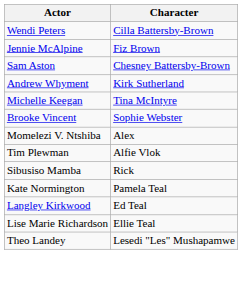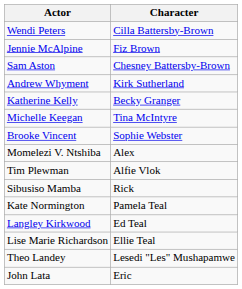 <table class="wikitable">
 <tr>
 <th>Actor</th>
 <th>Character</th>
 </tr>
 <tr>
 <td><a href='#'>Wendi Peters</a></td>
 <td><a href='#'>Cilla Battersby-Brown</a></td>
 </tr>
 <tr>
 <td><a href='#'>Jennie McAlpine</a></td>
 <td><a href='#'>Fiz Brown</a></td>
 </tr>
 <tr>
 <td><a href='#'>Sam Aston</a></td>
 <td><a href='#'>Chesney Battersby-Brown</a></td>
 </tr>
 <tr>
 <td><a href='#'>Andrew Whyment</a></td>
 <td><a href='#'>Kirk Sutherland</a></td>
+</tr>
+<tr>
+<td><a href='#'>Katherine Kelly</a></td>
+<td><a href='#'>Becky Granger</a></td>
 </tr>
 <tr>
 <td><a href='#'>Michelle Keegan</a></td>
 <td><a href='#'>Tina McIntyre</a></td>
 </tr>
 <tr>
 <td><a href='#'>Brooke Vincent</a></td>
 <td><a href='#'>Sophie Webster</a></td>
 </tr>
 <tr>
 <td>Momelezi V. Ntshiba</td>
 <td>Alex</td>
 </tr>
 <tr>
 <td>Tim Plewman</td>
 <td>Alfie Vlok</td>
 </tr>
 <tr>
 <td>Sibusiso Mamba</td>
 <td>Rick</td>
 </tr>
 <tr>
 <td>Kate Normington</td>
 <td>Pamela Teal</td>
 </tr>
 <tr>
 <td><a href='#'>Langley Kirkwood</a></td>
 <td>Ed Teal</td>
 </tr>
 <tr>
 <td>Lise Marie Richardson</td>
 <td>Ellie Teal</td>
 </tr>
 <tr>
 <td>Theo Landey</td>
 <td>Lesedi "Les" Mushapamwe</td>
 </tr>
+<tr>
+<td>John Lata</td>
+<td>Eric</td>
+</tr>
 </table>
